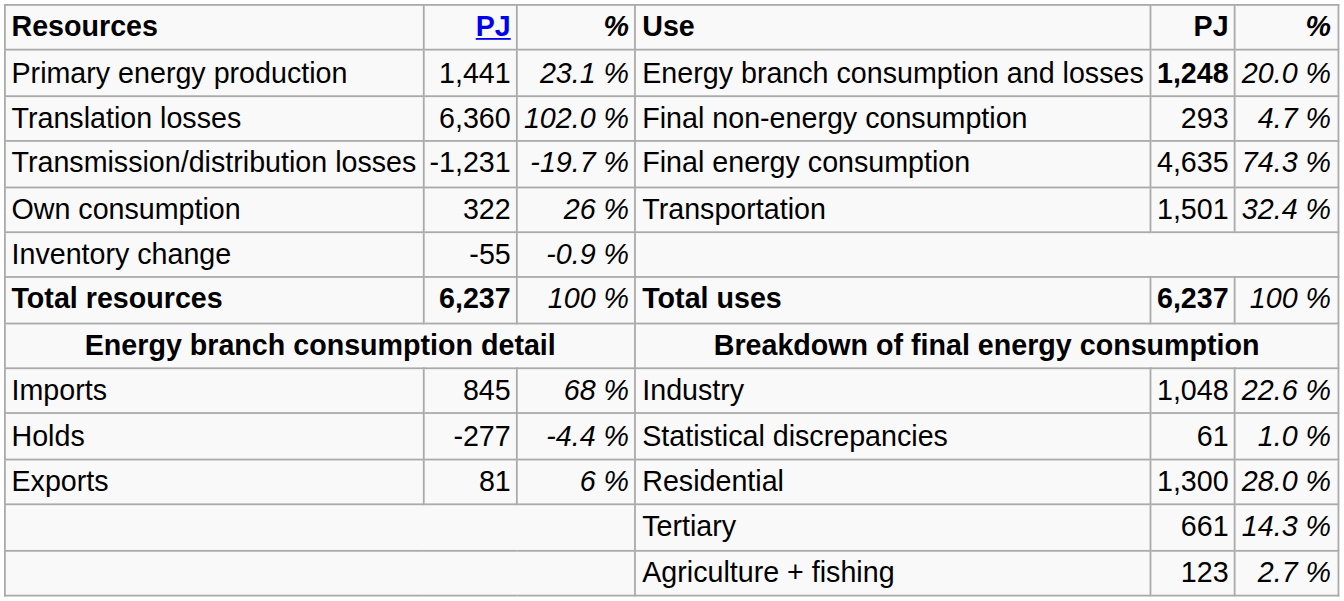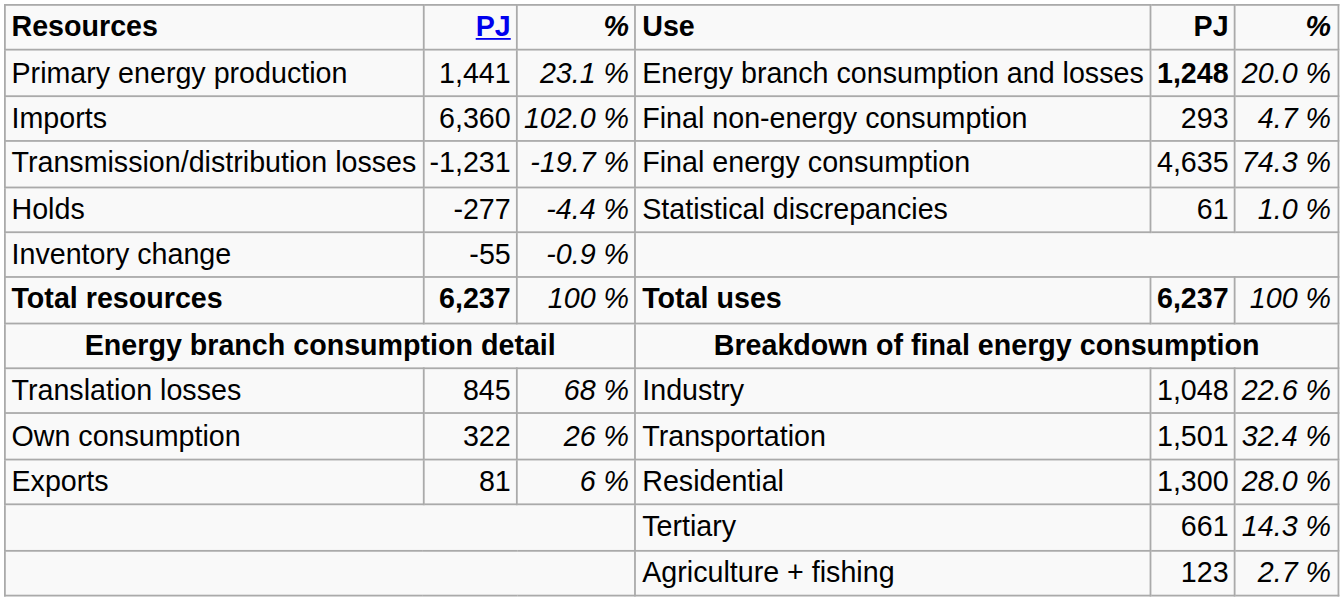 <table class="wikitable">
 <tr align="right">
 <td align="left"><strong>Resources</strong></td>
 <td><strong><a href='#'>PJ</a></strong></td>
 <td><strong><em>%</em></strong></td>
 <td align="left"><strong>Use</strong></td>
 <td><strong>PJ</strong></td>
 <td><strong><em>%</em></strong></td>
 </tr>
 <tr align="right">
 <td align="left">Primary energy production</td>
 <td>1,441</td>
 <td><em>23.1 %</em></td>
 <td align="left">Energy branch consumption and losses</td>
 <td><strong>1,248</strong></td>
 <td><em>20.0 %</em></td>
 </tr>
 <tr align="right">
-<td align="left">Translation losses</td>
+<td align="left">Imports</td>
 <td>6,360</td>
 <td><em>102.0 %</em></td>
 <td align="left">Final non-energy consumption</td>
 <td>293</td>
 <td><em>4.7 %</em></td>
 </tr>
 <tr align="right">
 <td align="left">Transmission/distribution losses</td>
 <td>-1,231</td>
 <td><em>-19.7 %</em></td>
 <td align="left">Final energy consumption</td>
 <td>4,635</td>
 <td><em>74.3 %</em></td>
 </tr>
 <tr align="right">
-<td align="left">Own consumption</td>
-<td>322</td>
-<td><em>26 %</em></td>
-<td align="left">Transportation</td>
-<td>1,501</td>
-<td><em>32.4 %</em></td>
+<td align="left">Holds</td>
+<td>-277</td>
+<td><em>-4.4 %</em></td>
+<td align="left">Statistical discrepancies</td>
+<td>61</td>
+<td><em>1.0 %</em></td>
 </tr>
 <tr align="right">
 <td align="left">Inventory change</td>
 <td>-55</td>
 <td><em>-0.9 %</em></td>
 <td colspan="3"></td>
 </tr>
 <tr align="right">
 <td align="left"><strong>Total resources</strong></td>
 <td><strong>6,237</strong></td>
 <td><em>100 %</em></td>
 <td align="left"><strong>Total uses</strong></td>
 <td><strong>6,237</strong></td>
 <td><em>100 %</em></td>
 </tr>
 <tr align="center">
 <td colspan="3"><strong>Energy branch consumption detail</strong></td>
 <td colspan="3"><strong>Breakdown of final energy consumption</strong></td>
 </tr>
 <tr align="right">
-<td align="left">Imports</td>
+<td align="left">Translation losses</td>
 <td>845</td>
 <td><em>68 %</em></td>
 <td align="left">Industry</td>
 <td>1,048</td>
 <td><em>22.6 %</em></td>
 </tr>
 <tr align="right">
-<td align="left">Holds</td>
-<td>-277</td>
-<td><em>-4.4 %</em></td>
-<td align="left">Statistical discrepancies</td>
-<td>61</td>
-<td><em>1.0 %</em></td>
+<td align="left">Own consumption</td>
+<td>322</td>
+<td><em>26 %</em></td>
+<td align="left">Transportation</td>
+<td>1,501</td>
+<td><em>32.4 %</em></td>
 </tr>
 <tr align="right">
 <td align="left">Exports</td>
 <td>81</td>
 <td><em>6 %</em></td>
 <td align="left">Residential</td>
 <td>1,300</td>
 <td><em>28.0 %</em></td>
 </tr>
 <tr align="right">
 <td colspan="3"></td>
 <td align="left">Tertiary</td>
 <td>661</td>
 <td><em>14.3 %</em></td>
 </tr>
 <tr align="right">
 <td colspan="3"></td>
 <td align="left">Agriculture + fishing</td>
 <td>123</td>
 <td><em>2.7 %</em></td>
 </tr>
 </table>
